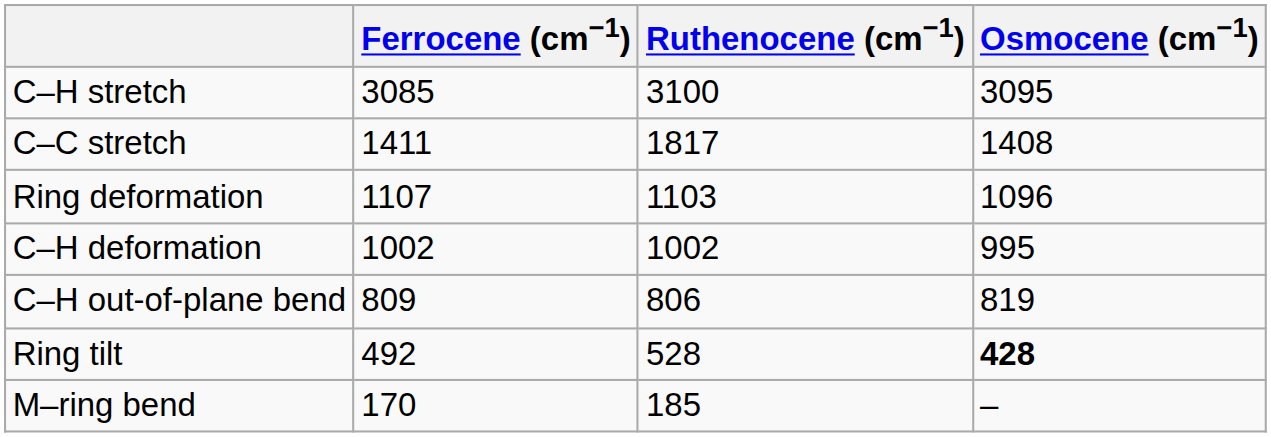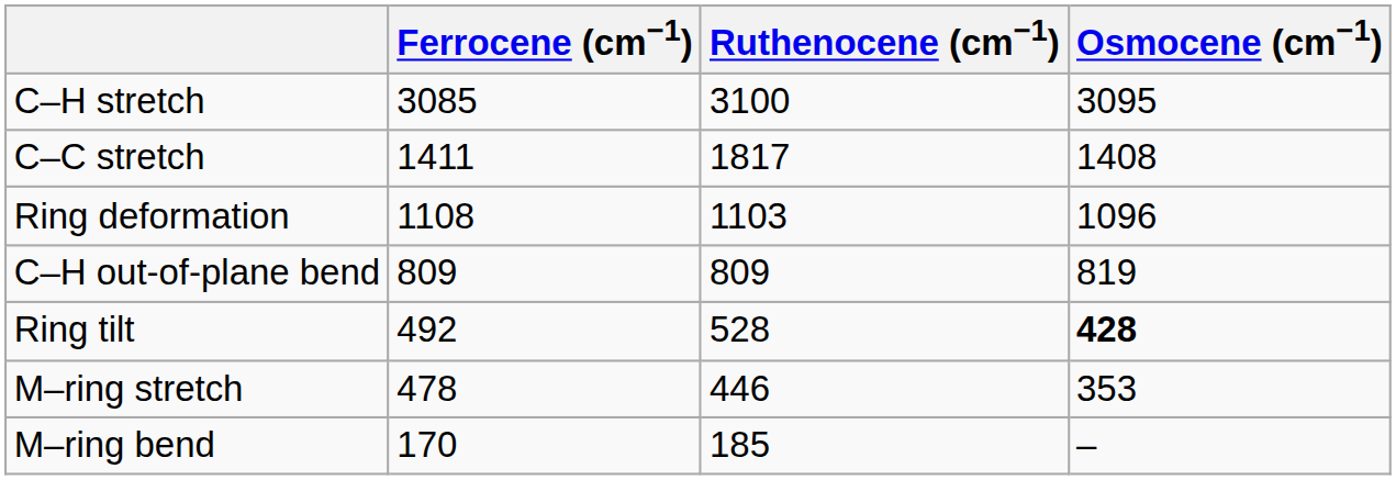 <table class="wikitable">
 <tr>
 <th></th>
 <th><a href='#'>Ferrocene</a> (cm<sup>−1</sup>)</th>
 <th><a href='#'>Ruthenocene</a> (cm<sup>−1</sup>)</th>
 <th><a href='#'>Osmocene</a> (cm<sup>−1</sup>)</th>
 </tr>
 <tr>
 <td>C–H stretch</td>
 <td>3085</td>
 <td>3100</td>
 <td>3095</td>
 </tr>
 <tr>
 <td>C–C stretch</td>
 <td>1411</td>
 <td>1817</td>
 <td>1408</td>
 </tr>
 <tr>
 <td>Ring deformation</td>
-<td>1107</td>
+<td>1108</td>
 <td>1103</td>
 <td>1096</td>
 </tr>
 <tr>
-<td>C–H deformation</td>
-<td>1002</td>
-<td>1002</td>
-<td>995</td>
-</tr>
-<tr>
 <td>C–H out-of-plane bend</td>
 <td>809</td>
-<td>806</td>
+<td>809</td>
 <td>819</td>
 </tr>
 <tr>
 <td>Ring tilt</td>
 <td>492</td>
 <td>528</td>
 <td><strong>428</strong></td>
 </tr>
 <tr>
+<td>M–ring stretch</td>
+<td>478</td>
+<td>446</td>
+<td>353</td>
+</tr>
+<tr>
 <td>M–ring bend</td>
 <td>170</td>
 <td>185</td>
 <td>–</td>
 </tr>
 </table>
